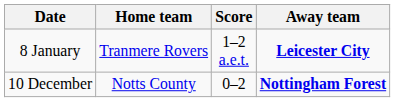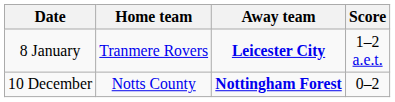 <table class="wikitable" style="text-align: center">
 <tr>
 <th>Date</th>
 <th>Home team</th>
+<th>Away team</th>
 <th>Score</th>
-<th>Away team</th>
 </tr>
 <tr>
 <td>8 January</td>
 <td><a href='#'>Tranmere Rovers</a></td>
+<td><strong><a href='#'>Leicester City</a></strong></td>
 <td>1–2 <br> <a href='#'>a.e.t.</a></td>
-<td><strong><a href='#'>Leicester City</a></strong></td>
 </tr>
 <tr>
 <td>10 December</td>
 <td><a href='#'>Notts County</a></td>
+<td><strong><a href='#'>Nottingham Forest</a></strong></td>
 <td>0–2</td>
-<td><strong><a href='#'>Nottingham Forest</a></strong></td>
 </tr>
 </table>
